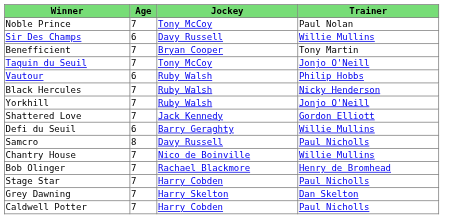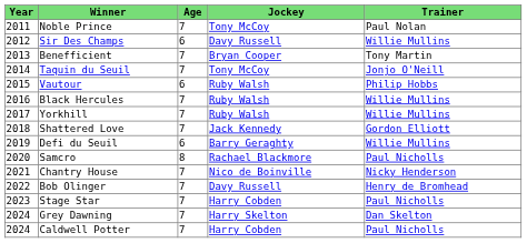 <table class = "sortable" | border="1" style="border-collapse: collapse; font-size:90%">
 <tr bgcolor="#77dd77" align="center">
+<th width="36px"><strong>Year</strong><br></th>
 <th width="160px"><strong>Winner</strong><br></th>
 <th width="32px"><strong>Age</strong><br></th>
 <th width="180px"><strong>Jockey</strong><br></th>
 <th width="180px"><strong>Trainer</strong><br></th>
 </tr>
 <tr>
+<td>2011</td>
 <td>Noble Prince</td>
 <td>7</td>
 <td><a href='#'>Tony McCoy</a></td>
 <td>Paul Nolan</td>
 </tr>
 <tr>
+<td>2012</td>
 <td><a href='#'>Sir Des Champs</a></td>
 <td>6</td>
 <td><a href='#'>Davy Russell</a></td>
 <td><a href='#'>Willie Mullins</a></td>
 </tr>
 <tr>
+<td>2013</td>
 <td>Benefficient</td>
 <td>7</td>
 <td><a href='#'>Bryan Cooper</a></td>
 <td>Tony Martin</td>
 </tr>
 <tr>
+<td>2014</td>
 <td><a href='#'>Taquin du Seuil</a></td>
 <td>7</td>
 <td><a href='#'>Tony McCoy</a></td>
 <td><a href='#'>Jonjo O'Neill</a></td>
 </tr>
 <tr>
+<td>2015</td>
 <td><a href='#'>Vautour</a></td>
 <td>6</td>
 <td><a href='#'>Ruby Walsh</a></td>
 <td><a href='#'>Philip Hobbs</a></td>
 </tr>
 <tr>
+<td>2016</td>
 <td>Black Hercules</td>
 <td>7</td>
 <td><a href='#'>Ruby Walsh</a></td>
-<td><a href='#'>Nicky Henderson</a></td>
+<td><a href='#'>Willie Mullins</a></td>
 </tr>
 <tr>
+<td>2017</td>
 <td>Yorkhill</td>
 <td>7</td>
 <td><a href='#'>Ruby Walsh</a></td>
-<td><a href='#'>Jonjo O'Neill</a></td>
+<td><a href='#'>Willie Mullins</a></td>
 </tr>
 <tr>
+<td>2018</td>
 <td>Shattered Love</td>
 <td>7</td>
 <td><a href='#'>Jack Kennedy</a></td>
 <td><a href='#'>Gordon Elliott</a></td>
 </tr>
 <tr>
+<td>2019</td>
 <td>Defi du Seuil</td>
 <td>6</td>
 <td><a href='#'>Barry Geraghty</a></td>
 <td><a href='#'>Willie Mullins</a></td>
 </tr>
 <tr>
+<td>2020</td>
 <td>Samcro</td>
 <td>8</td>
-<td><a href='#'>Davy Russell</a></td>
+<td><a href='#'>Rachael Blackmore</a></td>
 <td><a href='#'>Paul Nicholls</a></td>
 </tr>
 <tr>
+<td>2021</td>
 <td>Chantry House</td>
 <td>7</td>
 <td><a href='#'>Nico de Boinville</a></td>
-<td><a href='#'>Willie Mullins</a></td>
+<td><a href='#'>Nicky Henderson</a></td>
 </tr>
 <tr>
+<td>2022</td>
 <td>Bob Olinger</td>
 <td>7</td>
-<td><a href='#'>Rachael Blackmore</a></td>
+<td><a href='#'>Davy Russell</a></td>
 <td><a href='#'>Henry de Bromhead</a></td>
 </tr>
 <tr>
+<td>2023</td>
 <td>Stage Star</td>
 <td>7</td>
 <td><a href='#'>Harry Cobden</a></td>
 <td><a href='#'>Paul Nicholls</a></td>
 </tr>
 <tr>
+<td>2024</td>
 <td>Grey Dawning</td>
 <td>7</td>
 <td><a href='#'>Harry Skelton</a></td>
 <td><a href='#'>Dan Skelton</a></td>
 </tr>
 <tr>
+<td>2024</td>
 <td>Caldwell Potter</td>
 <td>7</td>
 <td><a href='#'>Harry Cobden</a></td>
 <td><a href='#'>Paul Nicholls</a></td>
 </tr>
 </table>
